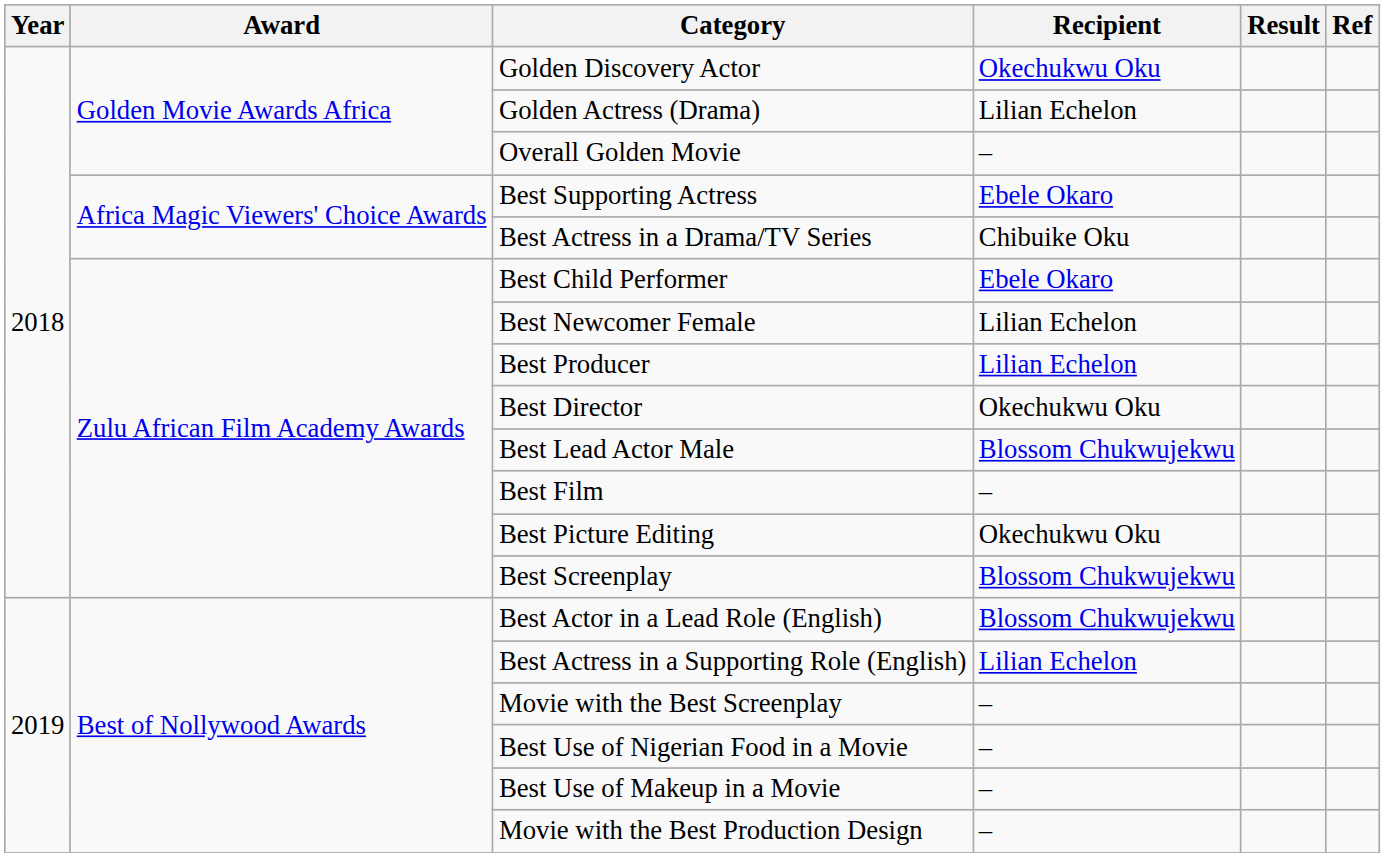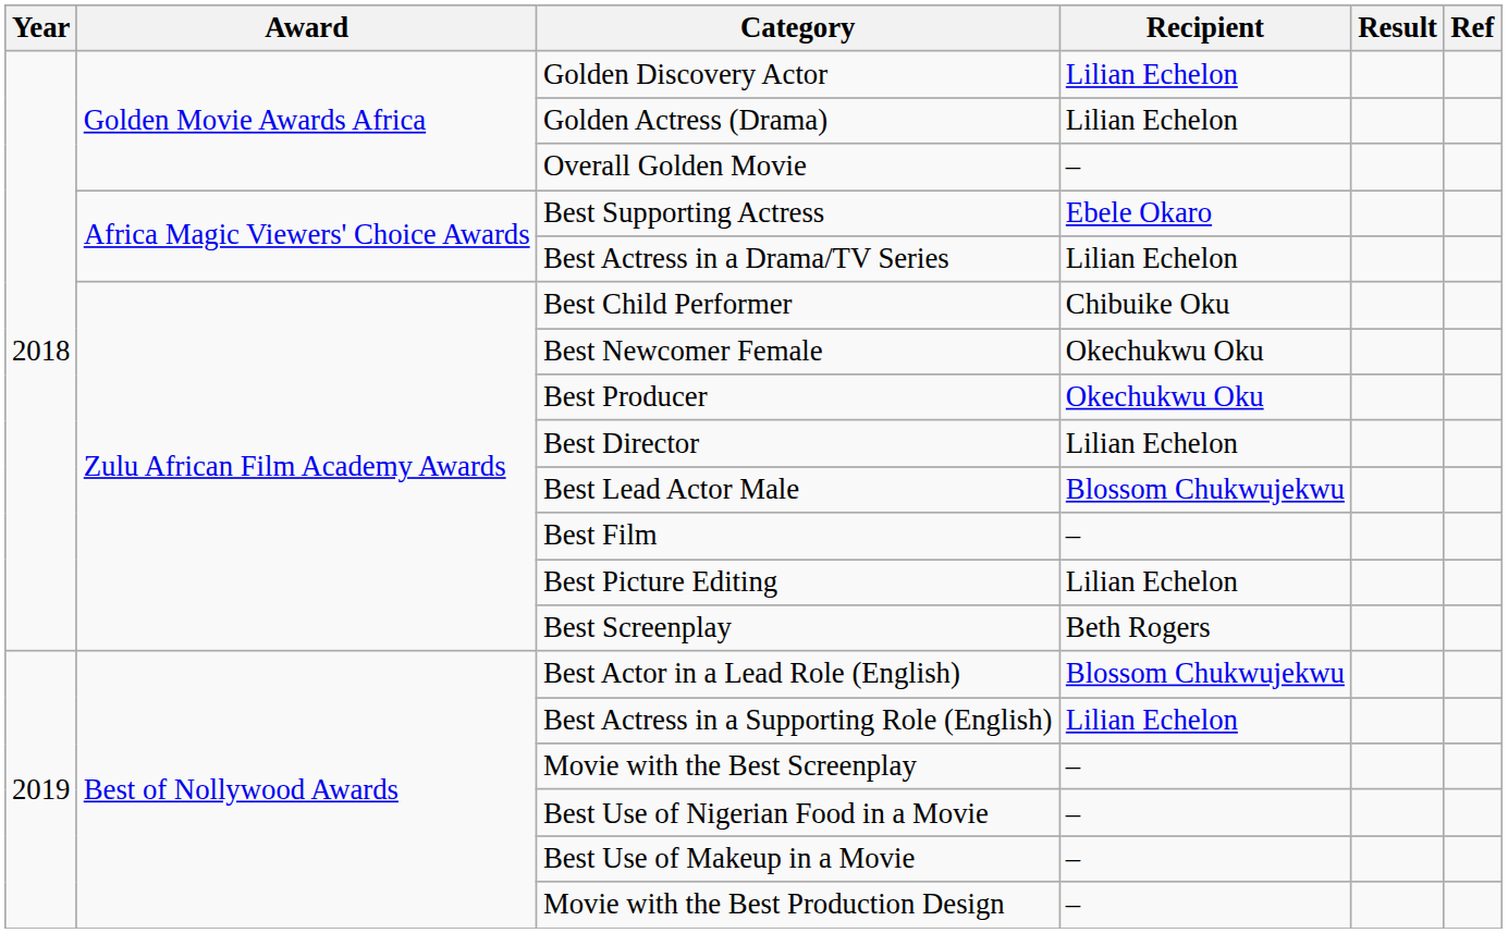 <table class="wikitable">
 <tr>
 <th>Year</th>
 <th>Award</th>
 <th>Category</th>
 <th>Recipient</th>
 <th>Result</th>
 <th>Ref</th>
 </tr>
 <tr>
 <td rowspan=13>2018</td>
 <td rowspan=3><a href='#'>Golden Movie Awards Africa</a></td>
 <td>Golden Discovery Actor</td>
-<td><a href='#'>Okechukwu Oku</a></td>
+<td><a href='#'>Lilian Echelon</a></td>
 <td></td>
 <td></td>
 </tr>
 <tr>
 <td>Golden Actress (Drama)</td>
 <td>Lilian Echelon</td>
 <td></td>
 <td></td>
 </tr>
 <tr>
 <td>Overall Golden Movie</td>
 <td>–</td>
 <td></td>
 <td></td>
 </tr>
 <tr>
 <td rowspan=2><a href='#'>Africa Magic Viewers' Choice Awards</a></td>
 <td>Best Supporting Actress</td>
 <td><a href='#'>Ebele Okaro</a></td>
 <td></td>
 <td></td>
 </tr>
 <tr>
 <td>Best Actress in a Drama/TV Series</td>
-<td>Chibuike Oku</td>
+<td>Lilian Echelon</td>
 <td></td>
 <td></td>
 </tr>
 <tr>
 <td rowspan=8><a href='#'>Zulu African Film Academy Awards</a></td>
 <td>Best Child Performer</td>
-<td><a href='#'>Ebele Okaro</a></td>
+<td>Chibuike Oku</td>
 <td></td>
 <td></td>
 </tr>
 <tr>
 <td>Best Newcomer Female</td>
-<td>Lilian Echelon</td>
+<td>Okechukwu Oku</td>
 <td></td>
 <td></td>
 </tr>
 <tr>
 <td>Best Producer</td>
-<td><a href='#'>Lilian Echelon</a></td>
+<td><a href='#'>Okechukwu Oku</a></td>
 <td></td>
 <td></td>
 </tr>
 <tr>
 <td>Best Director</td>
-<td>Okechukwu Oku</td>
+<td>Lilian Echelon</td>
 <td></td>
 <td></td>
 </tr>
 <tr>
 <td>Best Lead Actor Male</td>
 <td><a href='#'>Blossom Chukwujekwu</a></td>
 <td></td>
 <td></td>
 </tr>
 <tr>
 <td>Best Film</td>
 <td>–</td>
 <td></td>
 <td></td>
 </tr>
 <tr>
 <td>Best Picture Editing</td>
-<td>Okechukwu Oku</td>
+<td>Lilian Echelon</td>
 <td></td>
 <td></td>
 </tr>
 <tr>
 <td>Best Screenplay</td>
-<td><a href='#'>Blossom Chukwujekwu</a></td>
+<td>Beth Rogers</td>
 <td></td>
 <td></td>
 </tr>
 <tr>
 <td rowspan=6>2019</td>
 <td rowspan=6><a href='#'>Best of Nollywood Awards</a></td>
 <td>Best Actor in a Lead Role (English)</td>
 <td><a href='#'>Blossom Chukwujekwu</a></td>
 <td></td>
 <td></td>
 </tr>
 <tr>
 <td>Best Actress in a Supporting Role (English)</td>
 <td><a href='#'>Lilian Echelon</a></td>
 <td></td>
 <td></td>
 </tr>
 <tr>
 <td>Movie with the Best Screenplay</td>
 <td>–</td>
 <td></td>
 <td></td>
 </tr>
 <tr>
 <td>Best Use of Nigerian Food in a Movie</td>
 <td>–</td>
 <td></td>
 <td></td>
 </tr>
 <tr>
 <td>Best Use of Makeup in a Movie</td>
 <td>–</td>
 <td></td>
 <td></td>
 </tr>
 <tr>
 <td>Movie with the Best Production Design</td>
 <td>–</td>
 <td></td>
 <td></td>
 </tr>
 <tr>
 </tr>
 </table>
